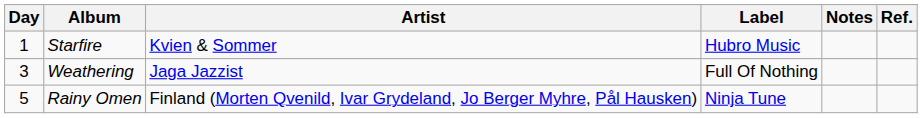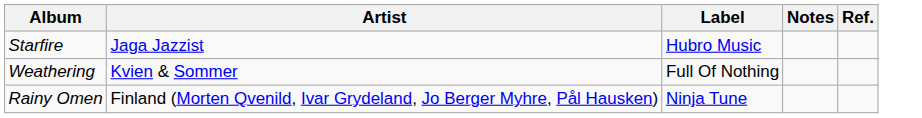 <table class="wikitable">
 <tr>
-<th>Day</th>
 <th>Album</th>
 <th>Artist</th>
 <th>Label</th>
 <th>Notes</th>
 <th>Ref.</th>
 </tr>
 <tr>
-<td rowspan="1" style="text-align:center;">1</td>
 <td><em>Starfire</em></td>
-<td><a href='#'>Kvien</a> & <a href='#'>Sommer</a></td>
+<td><a href='#'>Jaga Jazzist</a></td>
 <td><a href='#'>Hubro Music</a></td>
 <td></td>
 <td style="text-align:center;"></td>
 </tr>
 <tr>
-<td rowspan="1" style="text-align:center;">3</td>
 <td><em>Weathering</em></td>
-<td><a href='#'>Jaga Jazzist</a></td>
+<td><a href='#'>Kvien</a> & <a href='#'>Sommer</a></td>
 <td>Full Of Nothing</td>
 <td></td>
 <td style="text-align:center;"></td>
 </tr>
 <tr>
-<td rowspan="1" style="text-align:center;">5</td>
 <td><em>Rainy Omen</em></td>
 <td>Finland (<a href='#'>Morten Qvenild</a>, <a href='#'>Ivar Grydeland</a>, <a href='#'>Jo Berger Myhre</a>, <a href='#'>Pål Hausken</a>)</td>
 <td><a href='#'>Ninja Tune</a></td>
 <td></td>
 <td style="text-align:center;"></td>
 </tr>
 </table>
